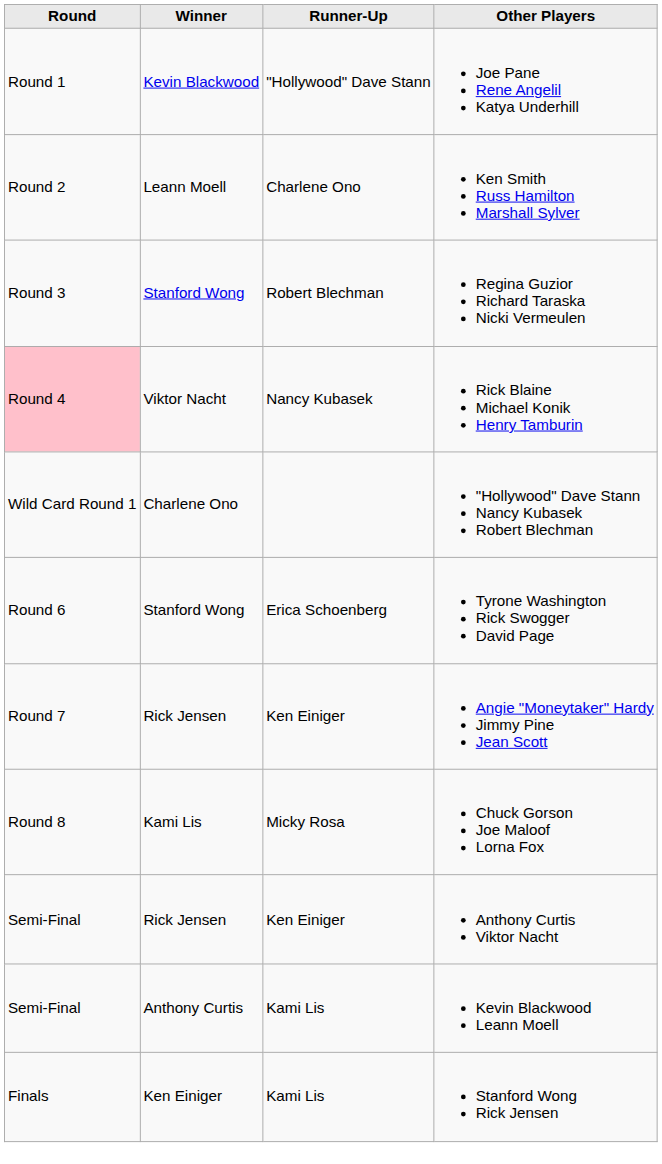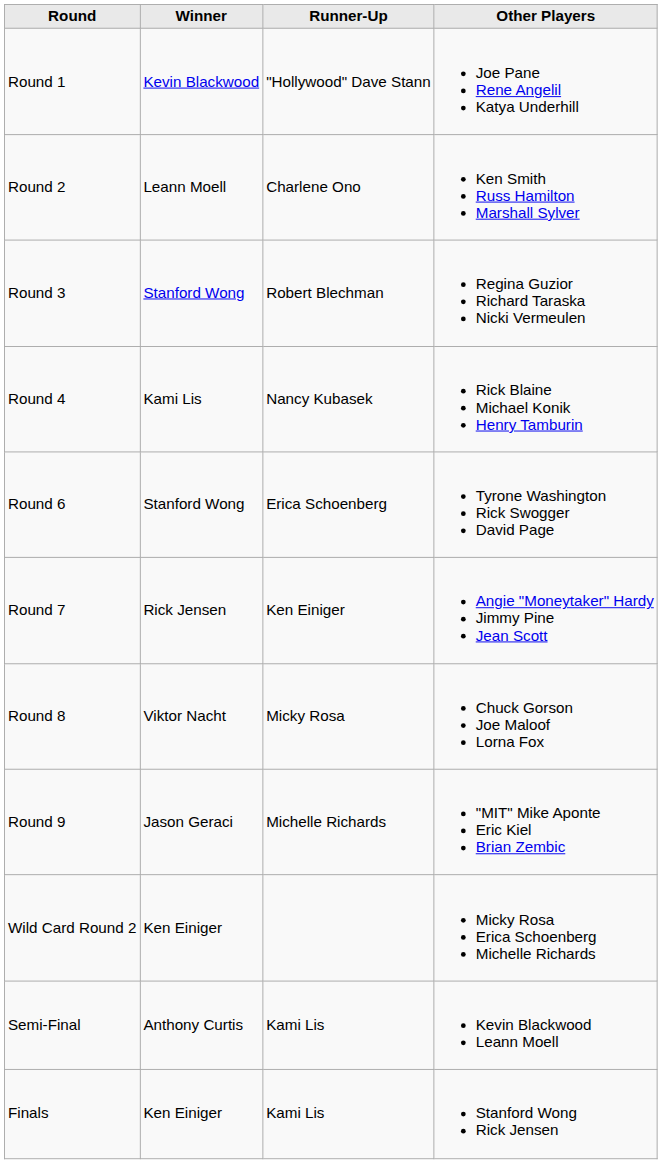 <table class="wikitable">
 <tr>
 <th style="background: #E9E9E9;">Round</th>
 <th style="background: #E9E9E9;">Winner</th>
 <th style="background: #E9E9E9;">Runner-Up</th>
 <th style="background: #E9E9E9;">Other Players</th>
 </tr>
 <tr>
 <td>Round 1</td>
 <td><a href='#'>Kevin Blackwood</a></td>
 <td>"Hollywood" Dave Stann</td>
 <td><br><ul><li>Joe Pane</li><li><a href='#'>Rene Angelil</a></li><li>Katya Underhill</li></ul></td>
 </tr>
 <tr>
 <td>Round 2</td>
 <td>Leann Moell</td>
 <td>Charlene Ono</td>
 <td><br><ul><li>Ken Smith</li><li><a href='#'>Russ Hamilton</a></li><li><a href='#'>Marshall Sylver</a></li></ul></td>
 </tr>
 <tr>
 <td>Round 3</td>
 <td><a href='#'>Stanford Wong</a></td>
 <td>Robert Blechman</td>
 <td><br><ul><li>Regina Guzior</li><li>Richard Taraska</li><li>Nicki Vermeulen</li></ul></td>
 </tr>
 <tr>
-<td style="background: pink;">Round 4</td>
-<td>Viktor Nacht</td>
+<td>Round 4</td>
+<td>Kami Lis</td>
 <td>Nancy Kubasek</td>
 <td><br><ul><li>Rick Blaine</li><li>Michael Konik</li><li><a href='#'>Henry Tamburin</a></li></ul></td>
-</tr>
-<tr>
-<td>Wild Card Round 1</td>
-<td>Charlene Ono</td>
-<td></td>
-<td><br><ul><li>"Hollywood" Dave Stann</li><li>Nancy Kubasek</li><li>Robert Blechman</li></ul></td>
 </tr>
 <tr>
 <td>Round 6</td>
 <td>Stanford Wong</td>
 <td>Erica Schoenberg</td>
 <td><br><ul><li>Tyrone Washington</li><li>Rick Swogger</li><li>David Page</li></ul></td>
 </tr>
 <tr>
 <td>Round 7</td>
 <td>Rick Jensen</td>
 <td>Ken Einiger</td>
 <td><br><ul><li><a href='#'>Angie "Moneytaker" Hardy</a></li><li>Jimmy Pine</li><li><a href='#'>Jean Scott</a></li></ul></td>
 </tr>
 <tr>
 <td>Round 8</td>
-<td>Kami Lis</td>
+<td>Viktor Nacht</td>
 <td>Micky Rosa</td>
 <td><br><ul><li>Chuck Gorson</li><li>Joe Maloof</li><li>Lorna Fox</li></ul></td>
 </tr>
 <tr>
-<td>Semi-Final</td>
-<td>Rick Jensen</td>
+<td>Round 9</td>
+<td>Jason Geraci</td>
+<td>Michelle Richards</td>
+<td><br><ul><li>"MIT" Mike Aponte</li><li>Eric Kiel</li><li><a href='#'>Brian Zembic</a></li></ul></td>
+</tr>
+<tr>
+<td>Wild Card Round 2</td>
 <td>Ken Einiger</td>
-<td><br><ul><li>Anthony Curtis</li><li>Viktor Nacht</li></ul></td>
+<td></td>
+<td><br><ul><li>Micky Rosa</li><li>Erica Schoenberg</li><li>Michelle Richards</li></ul></td>
 </tr>
 <tr>
 <td>Semi-Final</td>
 <td>Anthony Curtis</td>
 <td>Kami Lis</td>
 <td><br><ul><li>Kevin Blackwood</li><li>Leann Moell</li></ul></td>
 </tr>
 <tr>
 <td>Finals</td>
 <td>Ken Einiger</td>
 <td>Kami Lis</td>
 <td><br><ul><li>Stanford Wong</li><li>Rick Jensen</li></ul></td>
 </tr>
 </table>
